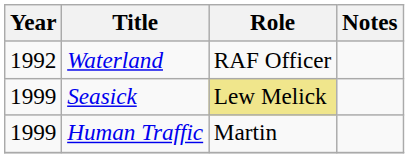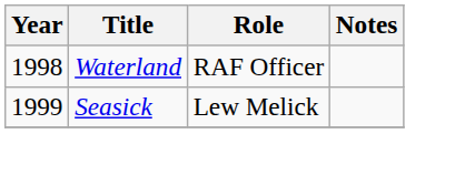 <table class="wikitable sortable">
 <tr>
 <th>Year</th>
 <th>Title</th>
 <th>Role</th>
 <th class="unsortable">Notes</th>
 </tr>
 <tr>
-<td>1992</td>
+<td>1998</td>
 <td><em><a href='#'>Waterland</a></em></td>
 <td>RAF Officer</td>
 <td></td>
 </tr>
 <tr>
 <td>1999</td>
 <td><em><a href='#'>Seasick</a></em></td>
-<td style="background: khaki;">Lew Melick</td>
-<td></td>
-</tr>
-<tr>
-<td>1999</td>
-<td><em><a href='#'>Human Traffic</a></em></td>
-<td>Martin</td>
+<td>Lew Melick</td>
 <td></td>
 </tr>
 <tr>
 </tr>
 </table>
